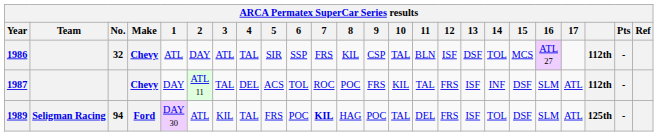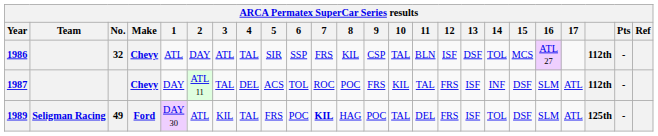 <table class="wikitable" style="text-align:center; font-size:75%">
 <tr>
 <th colspan=45><a href='#'>ARCA Permatex SuperCar Series</a> results</th>
 </tr>
 <tr>
 <th>Year</th>
 <th>Team</th>
 <th>No.</th>
 <th>Make</th>
 <th>1</th>
 <th>2</th>
 <th>3</th>
 <th>4</th>
 <th>5</th>
 <th>6</th>
 <th>7</th>
 <th>8</th>
 <th>9</th>
 <th>10</th>
 <th>11</th>
 <th>12</th>
 <th>13</th>
 <th>14</th>
 <th>15</th>
 <th>16</th>
 <th>17</th>
 <th></th>
 <th>Pts</th>
 <th>Ref</th>
 </tr>
 <tr>
 <th><a href='#'>1986</a></th>
 <th></th>
 <th>32</th>
 <th><a href='#'>Chevy</a></th>
 <td><a href='#'>ATL</a></td>
 <td><a href='#'>DAY</a></td>
 <td><a href='#'>ATL</a></td>
 <td><a href='#'>TAL</a></td>
 <td><a href='#'>SIR</a></td>
 <td><a href='#'>SSP</a></td>
 <td><a href='#'>FRS</a></td>
 <td><a href='#'>KIL</a></td>
 <td><a href='#'>CSP</a></td>
 <td><a href='#'>TAL</a></td>
 <td><a href='#'>BLN</a></td>
 <td><a href='#'>ISF</a></td>
 <td><a href='#'>DSF</a></td>
 <td><a href='#'>TOL</a></td>
 <td><a href='#'>MCS</a></td>
 <td style="background:#EFCFFF;"><a href='#'>ATL</a><br><small>27</small></td>
 <td></td>
 <th>112th</th>
 <th>-</th>
 <th></th>
 </tr>
 <tr>
 <th><a href='#'>1987</a></th>
 <th></th>
 <th></th>
 <th><a href='#'>Chevy</a></th>
 <td><a href='#'>DAY</a></td>
 <td style="background:#DFFFDF;"><a href='#'>ATL</a><br><small>11</small></td>
 <td><a href='#'>TAL</a></td>
 <td><a href='#'>DEL</a></td>
 <td><a href='#'>ACS</a></td>
 <td><a href='#'>TOL</a></td>
 <td><a href='#'>ROC</a></td>
 <td><a href='#'>POC</a></td>
 <td><a href='#'>FRS</a></td>
 <td><a href='#'>KIL</a></td>
 <td><a href='#'>TAL</a></td>
 <td><a href='#'>FRS</a></td>
 <td><a href='#'>ISF</a></td>
 <td><a href='#'>INF</a></td>
 <td><a href='#'>DSF</a></td>
 <td><a href='#'>SLM</a></td>
 <td><a href='#'>ATL</a></td>
 <th>112th</th>
 <th>-</th>
 <th></th>
 </tr>
 <tr>
 <th><a href='#'>1989</a></th>
 <th><a href='#'>Seligman Racing</a></th>
-<th>94</th>
+<th>49</th>
 <th><a href='#'>Ford</a></th>
 <td style="background:#EFCFFF;"><a href='#'>DAY</a><br><small>30</small></td>
 <td><a href='#'>ATL</a></td>
 <td><a href='#'>KIL</a></td>
 <td><a href='#'>TAL</a></td>
 <td><a href='#'>FRS</a></td>
 <td><a href='#'>POC</a></td>
 <td><strong><a href='#'>KIL</a></strong></td>
 <td><a href='#'>HAG</a></td>
 <td><a href='#'>POC</a></td>
 <td><a href='#'>TAL</a></td>
 <td><a href='#'>DEL</a></td>
 <td><a href='#'>FRS</a></td>
 <td><a href='#'>ISF</a></td>
 <td><a href='#'>TOL</a></td>
 <td><a href='#'>DSF</a></td>
 <td><a href='#'>SLM</a></td>
 <td><a href='#'>ATL</a></td>
 <th>125th</th>
 <th>-</th>
 <th></th>
 </tr>
 </table>
